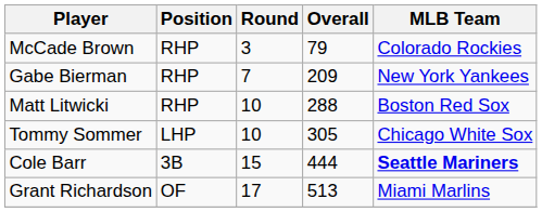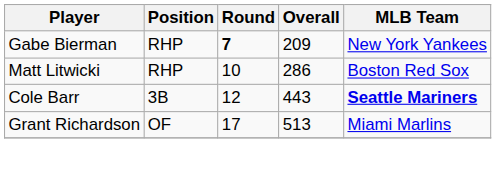 <table class="wikitable">
 <tr>
 <th>Player</th>
 <th>Position</th>
 <th>Round</th>
 <th>Overall</th>
 <th>MLB Team</th>
 </tr>
 <tr>
-<td>McCade Brown</td>
-<td>RHP</td>
-<td>3</td>
-<td>79</td>
-<td><a href='#'>Colorado Rockies</a></td>
-</tr>
-<tr>
 <td>Gabe Bierman</td>
 <td>RHP</td>
-<td>7</td>
+<td><strong>7</strong></td>
 <td>209</td>
 <td><a href='#'>New York Yankees</a></td>
 </tr>
 <tr>
 <td>Matt Litwicki</td>
 <td>RHP</td>
 <td>10</td>
-<td>288</td>
+<td>286</td>
 <td><a href='#'>Boston Red Sox</a></td>
-</tr>
-<tr>
-<td>Tommy Sommer</td>
-<td>LHP</td>
-<td>10</td>
-<td>305</td>
-<td><a href='#'>Chicago White Sox</a></td>
 </tr>
 <tr>
 <td>Cole Barr</td>
 <td>3B</td>
-<td>15</td>
-<td>444</td>
+<td>12</td>
+<td>443</td>
 <td><strong><a href='#'>Seattle Mariners</a></strong></td>
 </tr>
 <tr>
 <td>Grant Richardson</td>
 <td>OF</td>
 <td>17</td>
 <td>513</td>
 <td><a href='#'>Miami Marlins</a></td>
 </tr>
 <tr>
 </tr>
 </table>
